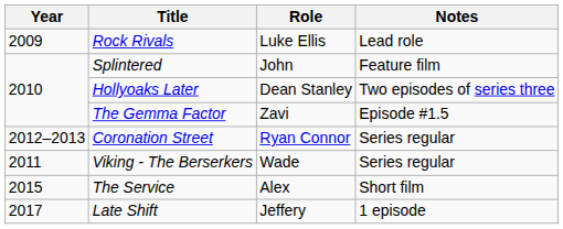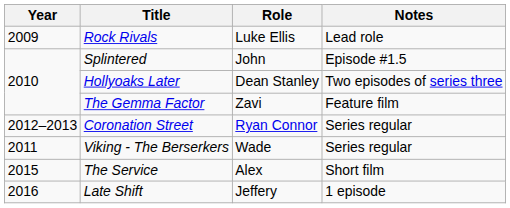 <table class="wikitable">
 <tr>
 <th>Year</th>
 <th>Title</th>
 <th>Role</th>
 <th>Notes</th>
 </tr>
 <tr>
 <td>2009</td>
 <td><em><a href='#'>Rock Rivals</a></em></td>
 <td>Luke Ellis</td>
 <td>Lead role</td>
 </tr>
 <tr>
 <td rowspan="3">2010</td>
 <td><em>Splintered</em></td>
 <td>John</td>
-<td>Feature film</td>
+<td>Episode #1.5</td>
 </tr>
 <tr>
 <td><em><a href='#'>Hollyoaks Later</a></em></td>
 <td>Dean Stanley</td>
 <td>Two episodes of <a href='#'>series three</a></td>
 </tr>
 <tr>
 <td><em><a href='#'>The Gemma Factor</a></em></td>
 <td>Zavi</td>
-<td>Episode #1.5</td>
+<td>Feature film</td>
 </tr>
 <tr>
 <td>2012–2013</td>
 <td><em><a href='#'>Coronation Street</a></em></td>
 <td><a href='#'>Ryan Connor</a></td>
 <td>Series regular</td>
 </tr>
 <tr>
 <td>2011</td>
 <td><em>Viking - The Berserkers</em></td>
 <td>Wade</td>
 <td>Series regular</td>
 </tr>
 <tr>
 <td>2015</td>
 <td><em>The Service</em></td>
 <td>Alex</td>
 <td>Short film</td>
 </tr>
 <tr>
-<td>2017</td>
+<td>2016</td>
 <td><em>Late Shift</em></td>
 <td>Jeffery</td>
 <td>1 episode</td>
 </tr>
 </table>
